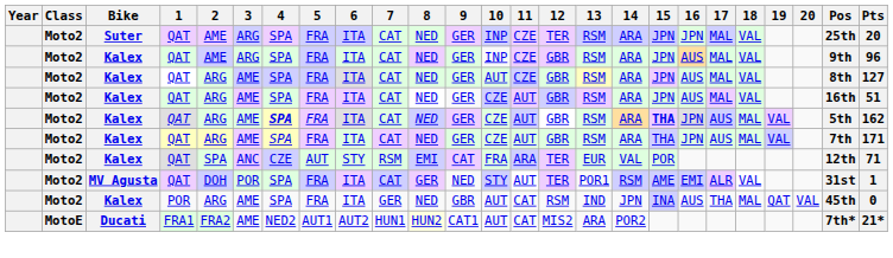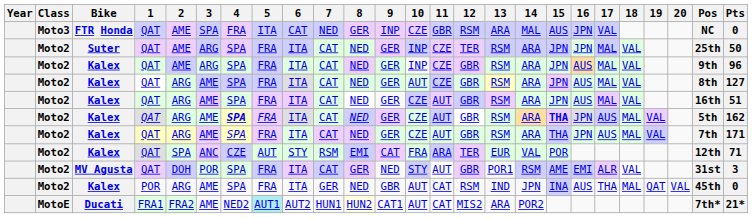 <table class="wikitable" style="text-align:center">
 <tr>
 <th>Year</th>
 <th>Class</th>
 <th>Bike</th>
 <th>1</th>
 <th>2</th>
 <th>3</th>
 <th>4</th>
 <th>5</th>
 <th>6</th>
 <th>7</th>
 <th>8</th>
 <th>9</th>
 <th>10</th>
 <th>11</th>
 <th>12</th>
 <th>13</th>
 <th>14</th>
 <th>15</th>
 <th>16</th>
 <th>17</th>
 <th>18</th>
 <th>19</th>
 <th>20</th>
 <th>Pos</th>
 <th>Pts</th>
 </tr>
 <tr>
 <th></th>
+<th>Moto3</th>
+<th><a href='#'>FTR</a> <a href='#'>Honda</a></th>
+<td style="background:#cfcfff;"><a href='#'>QAT</a><br></td>
+<td style="background:#EFCFFF;"><a href='#'>AME</a><br></td>
+<td style="background:#cfcfff;"><a href='#'>SPA</a><br></td>
+<td style="background:#EFCFFF;"><a href='#'>FRA</a><br></td>
+<td style="background:#cfcfff;"><a href='#'>ITA</a><br></td>
+<td style="background:#cfcfff;"><a href='#'>CAT</a><br></td>
+<td style="background:#cfcfff;"><a href='#'>NED</a><br></td>
+<td style="background:#EFCFFF;"><a href='#'>GER</a><br></td>
+<td style="background:#EFCFFF;"><a href='#'>INP</a><br></td>
+<td style="background:#EFCFFF;"><a href='#'>CZE</a><br></td>
+<td style="background:#cfcfff;"><a href='#'>GBR</a><br></td>
+<td style="background:#cfcfff;"><a href='#'>RSM</a><br></td>
+<td style="background:#cfcfff;"><a href='#'>ARA</a><br></td>
+<td style="background:#cfcfff;"><a href='#'>MAL</a><br></td>
+<td style="background:#cfcfff;"><a href='#'>AUS</a><br></td>
+<td style="background:#cfcfff;"><a href='#'>JPN</a><br></td>
+<td style="background:#cfcfff;"><a href='#'>VAL</a><br></td>
+<td></td>
+<td></td>
+<td></td>
+<th>NC</th>
+<th>0</th>
+</tr>
+<tr>
+<th></th>
 <th>Moto2</th>
 <th><a href='#'>Suter</a></th>
 <td style="background:#efcfff;"><a href='#'>QAT</a><br></td>
 <td style="background:#efcfff;"><a href='#'>AME</a><br></td>
 <td style="background:#cfcfff;"><a href='#'>ARG</a><br></td>
 <td style="background:#efcfff;"><a href='#'>SPA</a><br></td>
 <td style="background:#cfcfff;"><a href='#'>FRA</a><br></td>
 <td style="background:#cfcfff;"><a href='#'>ITA</a><br></td>
 <td style="background:#DFFFDF;"><a href='#'>CAT</a><br></td>
 <td style="background:#DFFFDF;"><a href='#'>NED</a><br></td>
 <td style="background:#efcfff;"><a href='#'>GER</a><br></td>
 <td style="background:#cfcfff;"><a href='#'>INP</a><br></td>
 <td style="background:#efcfff;"><a href='#'>CZE</a><br></td>
 <td style="background:#efcfff;"><a href='#'>TER</a><br></td>
 <td style="background:#cfcfff;"><a href='#'>RSM</a><br></td>
 <td style="background:#cfcfff;"><a href='#'>ARA</a><br></td>
 <td style="background:#cfcfff;"><a href='#'>JPN</a><br></td>
 <td style="background:#dfffdf;"><a href='#'>JPN</a><br></td>
 <td style="background:#cfcfff;"><a href='#'>MAL</a><br></td>
 <td style="background:#DFFFDF;"><a href='#'>VAL</a><br></td>
 <td></td>
 <td></td>
 <th>25th</th>
-<th>20</th>
+<th>50</th>
 </tr>
 <tr>
 <th></th>
 <th>Moto2</th>
 <th><a href='#'>Kalex</a></th>
 <td style="background:#dfffdf;"><a href='#'>QAT</a><br></td>
 <td style="background:#cfcfff;"><a href='#'>AME</a><br></td>
 <td style="background:#dfffdf;"><a href='#'>ARG</a><br></td>
 <td style="background:#dfffdf;"><a href='#'>SPA</a><br></td>
 <td style="background:#cfcfff;"><a href='#'>FRA</a><br></td>
 <td style="background:#dfffdf;"><a href='#'>ITA</a><br></td>
 <td style="background:#dfffdf;"><a href='#'>CAT</a><br></td>
 <td style="background:#efcfff;"><a href='#'>NED</a><br></td>
 <td style="background:#dfffdf;"><a href='#'>GER</a><br></td>
 <td><a href='#'>INP</a></td>
 <td style="background:#efcfff;"><a href='#'>CZE</a><br></td>
 <td style="background:#efcfff;"><a href='#'>GBR</a><br></td>
 <td style="background:#dfffdf;"><a href='#'>RSM</a><br></td>
 <td style="background:#dfffdf;"><a href='#'>ARA</a><br></td>
 <td style="background:#dfffdf;"><a href='#'>JPN</a><br></td>
 <td style="background:#ffdf9f;"><a href='#'>AUS</a><br></td>
 <td style="background:#dfffdf;"><a href='#'>MAL</a><br></td>
 <td style="background:#dfffdf;"><a href='#'>VAL</a><br></td>
 <td></td>
 <td></td>
 <th>9th</th>
 <th>96</th>
 </tr>
 <tr>
 <th></th>
 <th>Moto2</th>
 <th><a href='#'>Kalex</a></th>
 <td style="background:#ffffff;"><a href='#'>QAT</a><br></td>
 <td style="background:#dfffdf;"><a href='#'>ARG</a><br></td>
 <td style="background:#cfcfff;"><a href='#'>AME</a><br></td>
 <td style="background:#cfcfff;"><a href='#'>SPA</a><br></td>
 <td style="background:#cfcfff;"><a href='#'>FRA</a><br></td>
 <td style="background:#dfdfdf;"><a href='#'>ITA</a><br></td>
 <td style="background:#dfffdf;"><a href='#'>CAT</a><br></td>
 <td style="background:#dfffdf;"><a href='#'>NED</a><br></td>
 <td style="background:#dfffdf;"><a href='#'>GER</a><br></td>
 <td style="background:#dfffdf;"><a href='#'>AUT</a><br></td>
 <td style="background:#cfcfff;"><a href='#'>CZE</a><br></td>
 <td style="background:#dfffdf;"><a href='#'>GBR</a><br></td>
 <td style="background:#ffffbf;"><a href='#'>RSM</a><br></td>
 <td style="background:#dfffdf;"><a href='#'>ARA</a><br></td>
 <td style="background:#efcfff;"><a href='#'>JPN</a><br></td>
 <td style="background:#dfffdf;"><a href='#'>AUS</a><br></td>
 <td style="background:#dfffdf;"><a href='#'>MAL</a><br></td>
 <td style="background:#dfffdf;"><a href='#'>VAL</a><br></td>
 <td></td>
 <td></td>
 <th>8th</th>
 <th>127</th>
 </tr>
 <tr>
 <th></th>
 <th>Moto2</th>
 <th><a href='#'>Kalex</a></th>
 <td style="background:#dfffdf;"><a href='#'>QAT</a><br></td>
 <td style="background:#dfffdf;"><a href='#'>ARG</a><br></td>
 <td style="background:#efcfff;"><a href='#'>AME</a><br></td>
 <td style="background:#dfffdf;"><a href='#'>SPA</a><br></td>
 <td style="background:#efcfff;"><a href='#'>FRA</a><br></td>
 <td style="background:#efcfff;"><a href='#'>ITA</a><br></td>
 <td style="background:#dfffdf;"><a href='#'>CAT</a><br></td>
 <td style="background:#ffffff;"><a href='#'>NED</a><br></td>
 <td><a href='#'>GER</a></td>
 <td style="background:#cfcfff;"><a href='#'>CZE</a><br></td>
 <td style="background:#efcfff;"><a href='#'>AUT</a><br></td>
 <td style="background:#cfcfff;"><a href='#'>GBR</a><br></td>
 <td style="background:#efcfff;"><a href='#'>RSM</a><br></td>
 <td style="background:#dfffdf;"><a href='#'>ARA</a><br></td>
 <td style="background:#dfffdf;"><a href='#'>JPN</a><br></td>
 <td style="background:#dfffdf;"><a href='#'>AUS</a><br></td>
 <td style="background:#efcfff;"><a href='#'>MAL</a><br></td>
 <td style="background:#dfffdf;"><a href='#'>VAL</a><br></td>
 <td></td>
 <td></td>
 <th>16th</th>
 <th>51</th>
 </tr>
 <tr>
 <th></th>
 <th>Moto2</th>
 <th><a href='#'>Kalex</a></th>
 <td style="background:#dfdfdf;"><em><a href='#'>QAT</a></em><br></td>
 <td style="background:#dfffdf;"><a href='#'>ARG</a><br></td>
 <td style="background:#dfffdf;"><a href='#'>AME</a><br></td>
 <td style="background:#ffffbf;"><strong><em><a href='#'>SPA</a></em></strong><br></td>
 <td style="background:#efcfff;"><em><a href='#'>FRA</a></em><br></td>
 <td style="background:#dfdfdf;"><a href='#'>ITA</a><br></td>
 <td style="background:#dfffdf;"><a href='#'>CAT</a><br></td>
 <td style="background:#cfcfff;"><em><a href='#'>NED</a></em><br></td>
 <td style="background:#efcfff;"><a href='#'>GER</a><br></td>
 <td style="background:#dfffdf;"><a href='#'>CZE</a><br></td>
 <td style="background:#cfcfff;"><a href='#'>AUT</a><br></td>
 <td style="background:#ffffff;"><a href='#'>GBR</a><br></td>
 <td style="background:#dfffdf;"><a href='#'>RSM</a><br></td>
 <td style="background:#ffdf9f;"><a href='#'>ARA</a><br></td>
 <td style="background:#efcfff;"><strong><a href='#'>THA</a></strong><br></td>
 <td style="background:#dfdfdf;"><a href='#'>JPN</a><br></td>
 <td style="background:#cfcfff;"><a href='#'>AUS</a><br></td>
 <td style="background:#dfffdf;"><a href='#'>MAL</a><br></td>
 <td style="background:#efcfff;"><a href='#'>VAL</a><br></td>
 <td></td>
 <th>5th</th>
 <th>162</th>
 </tr>
 <tr>
 <th></th>
 <th>Moto2</th>
 <th><a href='#'>Kalex</a></th>
 <td style="background:#ffffbf;"><a href='#'>QAT</a><br></td>
 <td style="background:#ffffbf;"><a href='#'>ARG</a><br></td>
 <td style="background:#efcfff;"><a href='#'>AME</a><br></td>
 <td style="background:#ffffbf;"><em><a href='#'>SPA</a></em><br></td>
 <td style="background:#efcfff;"><a href='#'>FRA</a><br></td>
 <td style="background:#dfffdf;"><a href='#'>ITA</a><br></td>
 <td style="background:#efcfff;"><a href='#'>CAT</a><br></td>
 <td style="background:#efcfff;"><a href='#'>NED</a><br></td>
 <td style="background:#dfffdf;"><a href='#'>GER</a><br></td>
 <td style="background:#dfffdf;"><a href='#'>CZE</a><br></td>
 <td style="background:#dfffdf;"><a href='#'>AUT</a><br></td>
 <td style="background:#dfffdf;"><a href='#'>GBR</a><br></td>
 <td style="background:#dfffdf;"><a href='#'>RSM</a><br></td>
 <td style="background:#dfffdf;"><a href='#'>ARA</a><br></td>
 <td style="background:#cfcfff;"><a href='#'>THA</a><br></td>
 <td style="background:#dfffdf;"><a href='#'>JPN</a><br></td>
 <td style="background:#dfffdf;"><a href='#'>AUS</a><br></td>
 <td style="background:#dfffdf;"><a href='#'>MAL</a><br></td>
 <td style="background:#cfcfff;"><a href='#'>VAL</a><br></td>
 <td></td>
 <th>7th</th>
 <th>171</th>
 </tr>
 <tr>
 <th></th>
 <th>Moto2</th>
 <th><a href='#'>Kalex</a></th>
 <td style="background:#dfdfdf;"><a href='#'>QAT</a><br></td>
 <td style="background:#dfffdf;"><a href='#'>SPA</a><br></td>
 <td style="background:#efcfff;"><a href='#'>ANC</a><br></td>
 <td style="background:#cfcfff;"><a href='#'>CZE</a><br></td>
 <td style="background:#dfffdf;"><a href='#'>AUT</a><br></td>
 <td style="background:#dfffdf;"><a href='#'>STY</a><br></td>
 <td style="background:#dfffdf;"><a href='#'>RSM</a><br></td>
 <td style="background:#cfcfff;"><a href='#'>EMI</a><br></td>
 <td style="background:#efcfff;"><a href='#'>CAT</a><br></td>
 <td style="background:#dfffdf;"><a href='#'>FRA</a><br></td>
 <td style="background:#cfcfff;"><a href='#'>ARA</a><br></td>
 <td style="background:#efcfff;"><a href='#'>TER</a><br></td>
 <td style="background:#dfffdf;"><a href='#'>EUR</a><br></td>
 <td style="background:#dfffdf;"><a href='#'>VAL</a><br></td>
 <td style="background:#dfffdf;"><a href='#'>POR</a><br></td>
 <td></td>
 <td></td>
 <td></td>
 <td></td>
 <td></td>
 <th>12th</th>
 <th>71</th>
 </tr>
 <tr>
 <th></th>
 <th>Moto2</th>
 <th><a href='#'>MV Agusta</a></th>
 <td style="background:#efcfff;"><a href='#'>QAT</a><br></td>
 <td style="background:#cfcfff;"><a href='#'>DOH</a><br></td>
 <td style="background:#dfffdf;"><a href='#'>POR</a><br></td>
 <td style="background:#dfffdf;"><a href='#'>SPA</a><br></td>
 <td style="background:#cfcfff;"><a href='#'>FRA</a><br></td>
 <td style="background:#efcfff;"><a href='#'>ITA</a><br></td>
 <td style="background:#cfcfff;"><a href='#'>CAT</a><br></td>
 <td style="background:#efcfff;"><a href='#'>GER</a><br></td>
 <td><a href='#'>NED</a></td>
 <td style="background:#cfcfff;"><a href='#'>STY</a><br></td>
 <td style="background:#ffffff;"><a href='#'>AUT</a><br></td>
-<td style="background:#efcfff;"><a href='#'>TER</a><br></td>
+<td style="background:#efcfff;"><a href='#'>GBR</a><br></td>
 <td><a href='#'>POR1</a></td>
 <td style="background:#cfcfff;"><a href='#'>RSM</a><br></td>
 <td style="background:#cfcfff;"><a href='#'>AME</a><br></td>
 <td style="background:#cfcfff;"><a href='#'>EMI</a><br></td>
 <td style="background:#efcfff;"><a href='#'>ALR</a><br></td>
 <td style="background:#ffffff;"><a href='#'>VAL</a><br></td>
 <td></td>
 <td></td>
 <th>31st</th>
-<th>1</th>
+<th>3</th>
 </tr>
 <tr>
 <th align="left"></th>
 <th align="left">Moto2</th>
 <th align="left"><a href='#'>Kalex</a></th>
 <td><a href='#'>POR</a></td>
 <td><a href='#'>ARG</a></td>
 <td><a href='#'>AME</a></td>
 <td><a href='#'>SPA</a></td>
 <td><a href='#'>FRA</a></td>
 <td><a href='#'>ITA</a></td>
 <td><a href='#'>GER</a></td>
 <td><a href='#'>NED</a></td>
 <td><a href='#'>GBR</a></td>
 <td><a href='#'>AUT</a></td>
 <td><a href='#'>CAT</a></td>
 <td><a href='#'>RSM</a></td>
 <td><a href='#'>IND</a></td>
 <td><a href='#'>JPN</a></td>
 <td style="background:#cfcfff;"><a href='#'>INA</a><br></td>
 <td><a href='#'>AUS</a></td>
 <td><a href='#'>THA</a></td>
 <td><a href='#'>MAL</a></td>
 <td><a href='#'>QAT</a></td>
 <td><a href='#'>VAL</a></td>
 <th>45th</th>
 <th>0</th>
 </tr>
 <tr>
 <th align="left"></th>
 <th align="left">MotoE</th>
 <th align="left"><a href='#'>Ducati</a></th>
 <td style="background:#dfffdf;"><a href='#'>FRA1</a><br></td>
 <td style="background:#dfffdf;"><a href='#'>FRA2</a><br></td>
 <td><a href='#'>AME</a></td>
 <td><a href='#'>NED2</a></td>
-<td><a href='#'>AUT1</a></td>
+<td style="background: paleturquoise;"><a href='#'>AUT1</a></td>
 <td><a href='#'>AUT2</a></td>
 <td><a href='#'>HUN1</a></td>
 <td style="background: lightyellow;"><a href='#'>HUN2</a></td>
 <td><a href='#'>CAT1</a></td>
 <td><a href='#'>AUT</a></td>
 <td><a href='#'>CAT</a></td>
 <td><a href='#'>MIS2</a></td>
 <td><a href='#'>ARA</a></td>
 <td><a href='#'>POR2</a></td>
 <td></td>
 <td></td>
 <td></td>
 <td></td>
 <td></td>
 <td></td>
 <th>7th*</th>
 <th>21*</th>
 </tr>
 </table>
